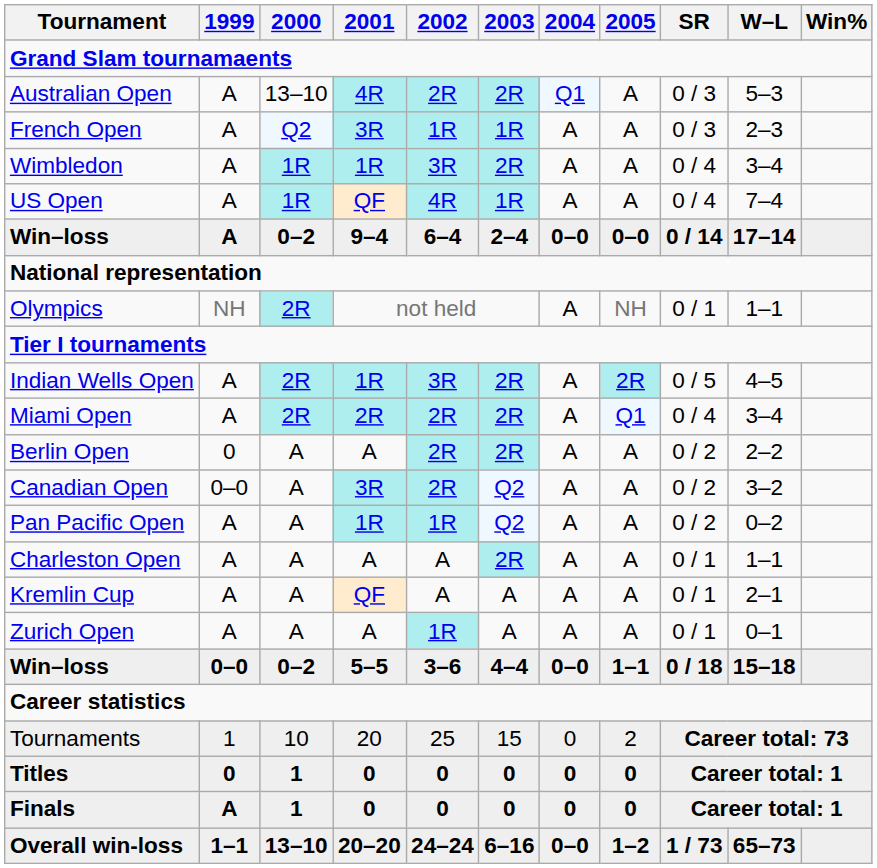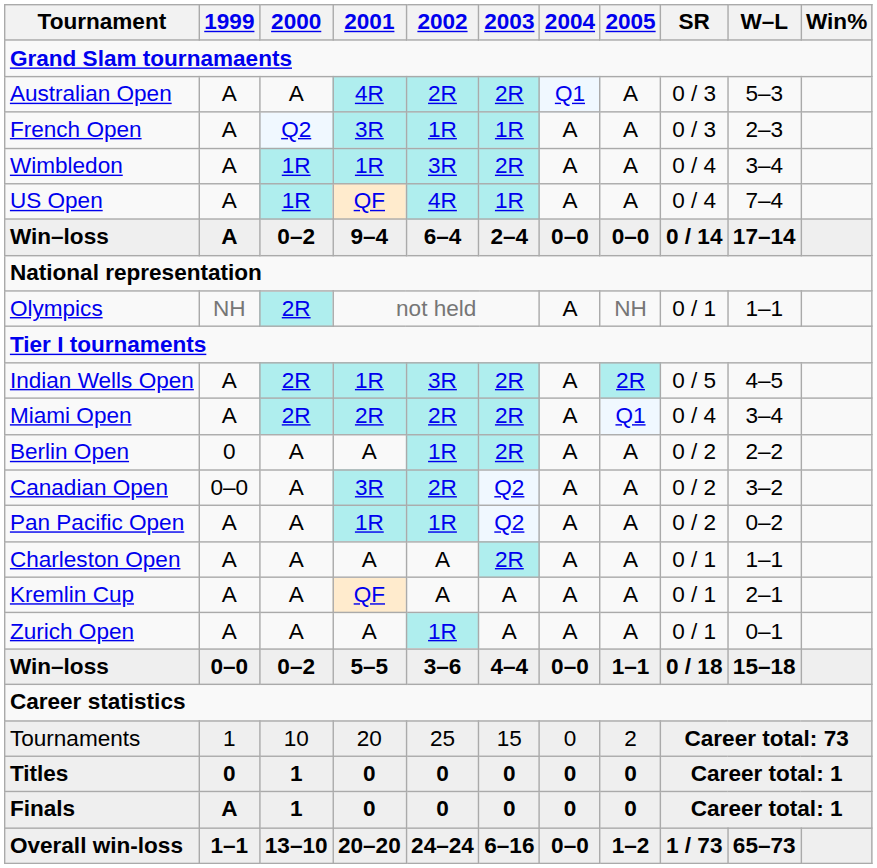 <table class="wikitable" style=text-align:center>
 <tr>
 <th>Tournament</th>
 <th><a href='#'>1999</a></th>
 <th><a href='#'>2000</a></th>
 <th><a href='#'>2001</a></th>
 <th><a href='#'>2002</a></th>
 <th><a href='#'>2003</a></th>
 <th><a href='#'>2004</a></th>
 <th><a href='#'>2005</a></th>
 <th>SR</th>
 <th>W–L</th>
 <th>Win%</th>
 </tr>
 <tr>
 <td align=left colspan="11"><strong><a href='#'>Grand Slam tournamaents</a></strong></td>
 </tr>
 <tr>
 <td align=left><a href='#'>Australian Open</a></td>
 <td>A</td>
-<td>13–10</td>
+<td>A</td>
 <td bgcolor=afeeee><a href='#'>4R</a></td>
 <td bgcolor=afeeee><a href='#'>2R</a></td>
 <td bgcolor=afeeee><a href='#'>2R</a></td>
 <td bgcolor=f0f8ff><a href='#'>Q1</a></td>
 <td>A</td>
 <td>0 / 3</td>
 <td>5–3</td>
 <td></td>
 </tr>
 <tr>
 <td align=left><a href='#'>French Open</a></td>
 <td>A</td>
 <td bgcolor=f0f8ff><a href='#'>Q2</a></td>
 <td bgcolor=afeeee><a href='#'>3R</a></td>
 <td bgcolor=afeeee><a href='#'>1R</a></td>
 <td bgcolor=afeeee><a href='#'>1R</a></td>
 <td>A</td>
 <td>A</td>
 <td>0 / 3</td>
 <td>2–3</td>
 <td></td>
 </tr>
 <tr>
 <td align=left><a href='#'>Wimbledon</a></td>
 <td>A</td>
 <td bgcolor=afeeee><a href='#'>1R</a></td>
 <td bgcolor=afeeee><a href='#'>1R</a></td>
 <td bgcolor=afeeee><a href='#'>3R</a></td>
 <td bgcolor=afeeee><a href='#'>2R</a></td>
 <td>A</td>
 <td>A</td>
 <td>0 / 4</td>
 <td>3–4</td>
 <td></td>
 </tr>
 <tr>
 <td align=left><a href='#'>US Open</a></td>
 <td>A</td>
 <td bgcolor=afeeee><a href='#'>1R</a></td>
 <td bgcolor=ffebcd><a href='#'>QF</a></td>
 <td bgcolor=afeeee><a href='#'>4R</a></td>
 <td bgcolor=afeeee><a href='#'>1R</a></td>
 <td>A</td>
 <td>A</td>
 <td>0 / 4</td>
 <td>7–4</td>
 <td></td>
 </tr>
 <tr style=background:#efefef;font-weight:bold>
 <td align=left>Win–loss</td>
 <td>A</td>
 <td>0–2</td>
 <td>9–4</td>
 <td>6–4</td>
 <td>2–4</td>
 <td>0–0</td>
 <td>0–0</td>
 <td>0 / 14</td>
 <td>17–14</td>
 <td></td>
 </tr>
 <tr>
 <td colspan="11" align=left><strong>National representation</strong></td>
 </tr>
 <tr>
 <td align=left><a href='#'>Olympics</a></td>
 <td style=color:#767676>NH</td>
 <td bgcolor=afeeee><a href='#'>2R</a></td>
 <td colspan="3" style=color:#767676>not held</td>
 <td>A</td>
 <td style=color:#767676>NH</td>
 <td>0 / 1</td>
 <td>1–1</td>
 <td></td>
 </tr>
 <tr>
 <td colspan="11" align=left><strong><a href='#'>Tier I tournaments</a></strong></td>
 </tr>
 <tr>
 <td align=left><a href='#'>Indian Wells Open</a></td>
 <td>A</td>
 <td bgcolor=afeeee><a href='#'>2R</a></td>
 <td bgcolor=afeeee><a href='#'>1R</a></td>
 <td bgcolor=afeeee><a href='#'>3R</a></td>
 <td bgcolor=afeeee><a href='#'>2R</a></td>
 <td>A</td>
 <td bgcolor=afeeee><a href='#'>2R</a></td>
 <td>0 / 5</td>
 <td>4–5</td>
 <td></td>
 </tr>
 <tr>
 <td align=left><a href='#'>Miami Open</a></td>
 <td>A</td>
 <td bgcolor=afeeee><a href='#'>2R</a></td>
 <td bgcolor=afeeee><a href='#'>2R</a></td>
 <td bgcolor=afeeee><a href='#'>2R</a></td>
 <td bgcolor=afeeee><a href='#'>2R</a></td>
 <td>A</td>
 <td bgcolor=f0f8ff><a href='#'>Q1</a></td>
 <td>0 / 4</td>
 <td>3–4</td>
 <td></td>
 </tr>
 <tr>
 <td align=left><a href='#'>Berlin Open</a></td>
 <td>0</td>
 <td>A</td>
 <td>A</td>
-<td bgcolor=afeeee><a href='#'>2R</a></td>
+<td bgcolor=afeeee><a href='#'>1R</a></td>
 <td bgcolor=afeeee><a href='#'>2R</a></td>
 <td>A</td>
 <td>A</td>
 <td>0 / 2</td>
 <td>2–2</td>
 <td></td>
 </tr>
 <tr>
 <td align=left><a href='#'>Canadian Open</a></td>
 <td>0–0</td>
 <td>A</td>
 <td bgcolor=afeeee><a href='#'>3R</a></td>
 <td bgcolor=afeeee><a href='#'>2R</a></td>
 <td bgcolor=f0f8ff><a href='#'>Q2</a></td>
 <td>A</td>
 <td>A</td>
 <td>0 / 2</td>
 <td>3–2</td>
 <td></td>
 </tr>
 <tr>
 <td align=left><a href='#'>Pan Pacific Open</a></td>
 <td>A</td>
 <td>A</td>
 <td bgcolor=afeeee><a href='#'>1R</a></td>
 <td bgcolor=afeeee><a href='#'>1R</a></td>
 <td bgcolor=f0f8ff><a href='#'>Q2</a></td>
 <td>A</td>
 <td>A</td>
 <td>0 / 2</td>
 <td>0–2</td>
 <td></td>
 </tr>
 <tr>
 <td align=left><a href='#'>Charleston Open</a></td>
 <td>A</td>
 <td>A</td>
 <td>A</td>
 <td>A</td>
 <td bgcolor=afeeee><a href='#'>2R</a></td>
 <td>A</td>
 <td>A</td>
 <td>0 / 1</td>
 <td>1–1</td>
 <td></td>
 </tr>
 <tr>
 <td align=left><a href='#'>Kremlin Cup</a></td>
 <td>A</td>
 <td>A</td>
 <td bgcolor=ffebcd><a href='#'>QF</a></td>
 <td>A</td>
 <td>A</td>
 <td>A</td>
 <td>A</td>
 <td>0 / 1</td>
 <td>2–1</td>
 <td></td>
 </tr>
 <tr>
 <td align=left><a href='#'>Zurich Open</a></td>
 <td>A</td>
 <td>A</td>
 <td>A</td>
 <td bgcolor=afeeee><a href='#'>1R</a></td>
 <td>A</td>
 <td>A</td>
 <td>A</td>
 <td>0 / 1</td>
 <td>0–1</td>
 <td></td>
 </tr>
 <tr style=background:#efefef;font-weight:bold>
 <td align=left>Win–loss</td>
 <td>0–0</td>
 <td>0–2</td>
 <td>5–5</td>
 <td>3–6</td>
 <td>4–4</td>
 <td>0–0</td>
 <td>1–1</td>
 <td>0 / 18</td>
 <td>15–18</td>
 <td></td>
 </tr>
 <tr>
 <td colspan="11" align=left><strong>Career statistics</strong></td>
 </tr>
 <tr bgcolor=efefef>
 <td align=left>Tournaments</td>
 <td>1</td>
 <td>10</td>
 <td>20</td>
 <td>25</td>
 <td>15</td>
 <td>0</td>
 <td>2</td>
 <td colspan="3"><strong>Career total: 73</strong></td>
 </tr>
 <tr style=background:#efefef;font-weight:bold>
 <td align=left>Titles</td>
 <td>0</td>
 <td>1</td>
 <td>0</td>
 <td>0</td>
 <td>0</td>
 <td>0</td>
 <td>0</td>
 <td colspan="3">Career total: 1</td>
 </tr>
 <tr style=background:#efefef;font-weight:bold>
 <td align=left>Finals</td>
 <td>A</td>
 <td>1</td>
 <td>0</td>
 <td>0</td>
 <td>0</td>
 <td>0</td>
 <td>0</td>
 <td colspan="3">Career total: 1</td>
 </tr>
 <tr style=background:#efefef;font-weight:bold>
 <td align=left>Overall win-loss</td>
 <td>1–1</td>
 <td>13–10</td>
 <td>20–20</td>
 <td>24–24</td>
 <td>6–16</td>
 <td>0–0</td>
 <td>1–2</td>
 <td>1 / 73</td>
 <td>65–73</td>
 <td></td>
 </tr>
 </table>
